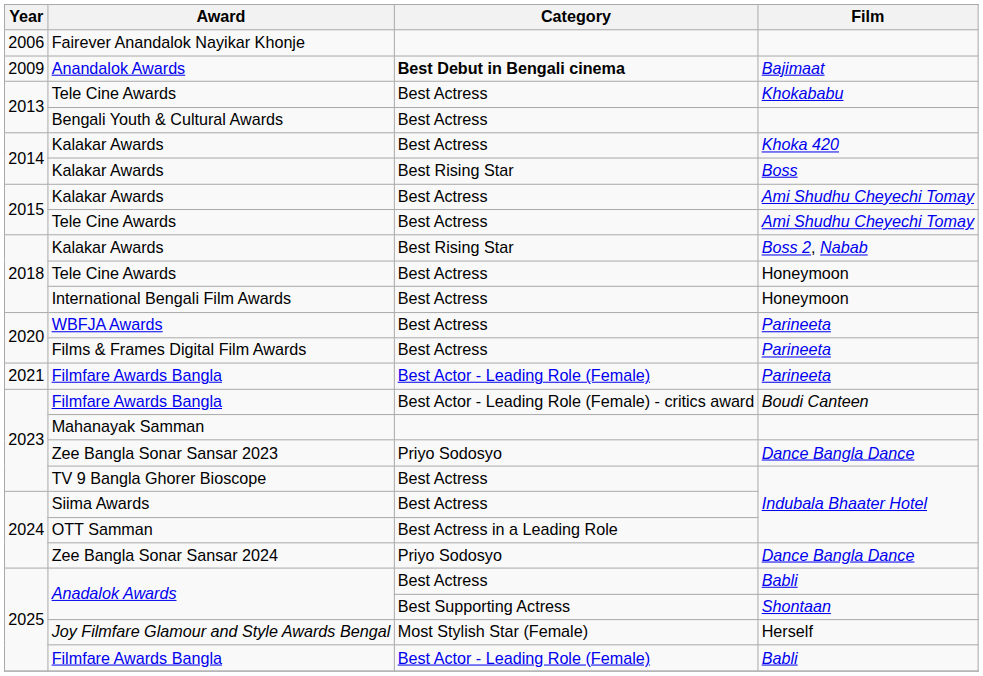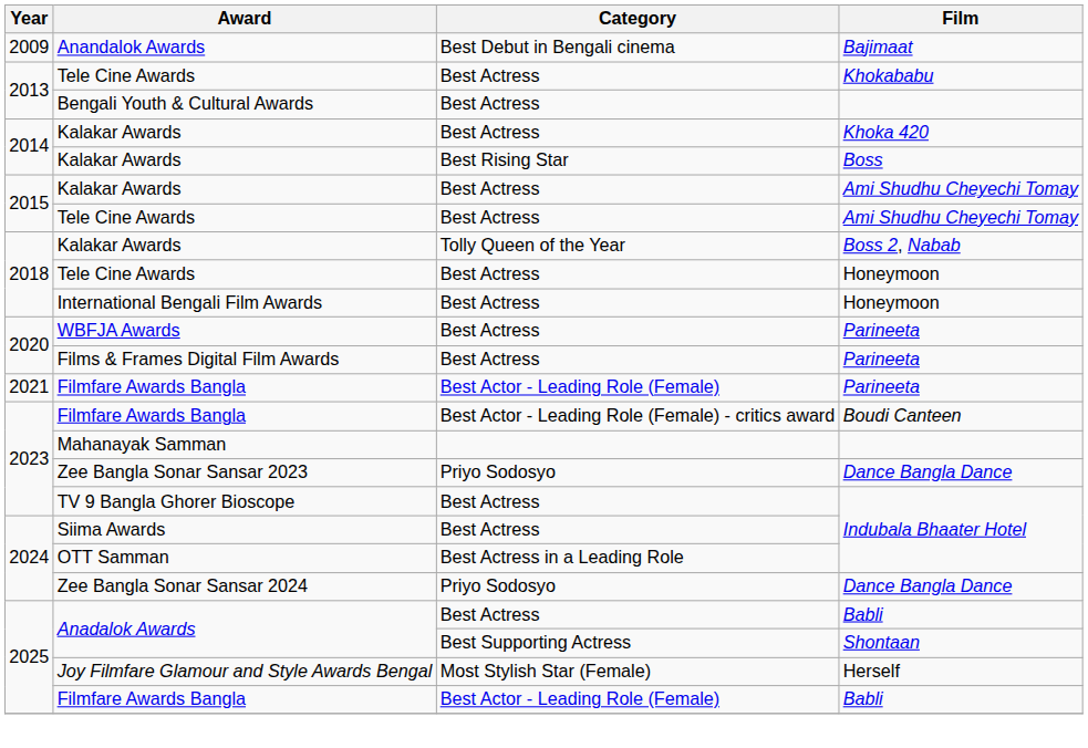 <table class="wikitable sortable">
 <tr>
 <th>Year</th>
 <th>Award</th>
 <th>Category</th>
 <th>Film</th>
 </tr>
 <tr>
-<td>2006</td>
-<td>Fairever Anandalok Nayikar Khonje</td>
-<td></td>
-<td></td>
-</tr>
-<tr>
 <td>2009</td>
 <td><a href='#'>Anandalok Awards</a></td>
-<td><strong>Best Debut in Bengali cinema</strong></td>
+<td>Best Debut in Bengali cinema</td>
 <td><em><a href='#'>Bajimaat</a></em></td>
 </tr>
 <tr>
 <td rowspan="2">2013</td>
 <td>Tele Cine Awards</td>
 <td>Best Actress</td>
 <td><em><a href='#'>Khokababu</a></em></td>
 </tr>
 <tr>
 <td>Bengali Youth & Cultural Awards</td>
 <td>Best Actress</td>
 <td></td>
 </tr>
 <tr>
 <td rowspan="2">2014</td>
 <td>Kalakar Awards</td>
 <td>Best Actress</td>
 <td><em><a href='#'>Khoka 420</a></em></td>
 </tr>
 <tr>
 <td>Kalakar Awards</td>
 <td>Best Rising Star</td>
 <td><em><a href='#'>Boss</a></em></td>
 </tr>
 <tr>
 <td rowspan="2">2015</td>
 <td>Kalakar Awards</td>
 <td>Best Actress</td>
 <td><em><a href='#'>Ami Shudhu Cheyechi Tomay</a></em></td>
 </tr>
 <tr>
 <td>Tele Cine Awards</td>
 <td>Best Actress</td>
 <td><em><a href='#'>Ami Shudhu Cheyechi Tomay</a></em></td>
 </tr>
 <tr>
 <td rowspan="3">2018</td>
 <td>Kalakar Awards</td>
-<td>Best Rising Star</td>
+<td>Tolly Queen of the Year</td>
 <td><em><a href='#'>Boss 2</a></em>, <em><a href='#'>Nabab</a></em></td>
 </tr>
 <tr>
 <td>Tele Cine Awards</td>
 <td>Best Actress</td>
 <td>Honeymoon</td>
 </tr>
 <tr>
 <td>International Bengali Film Awards</td>
 <td>Best Actress</td>
 <td>Honeymoon</td>
 </tr>
 <tr>
 <td rowspan="2">2020</td>
 <td><a href='#'>WBFJA Awards</a></td>
 <td>Best Actress</td>
 <td><em><a href='#'>Parineeta</a></em></td>
 </tr>
 <tr>
 <td>Films & Frames Digital Film Awards</td>
 <td>Best Actress</td>
 <td><em><a href='#'>Parineeta</a></em></td>
 </tr>
 <tr>
 <td rowspan="1">2021</td>
 <td><a href='#'>Filmfare Awards Bangla</a></td>
 <td><a href='#'>Best Actor - Leading Role (Female)</a></td>
 <td><em><a href='#'>Parineeta</a></em></td>
 </tr>
 <tr>
 <td rowspan="4">2023</td>
 <td><a href='#'>Filmfare Awards Bangla</a></td>
 <td>Best Actor - Leading Role (Female) - critics award</td>
 <td><em>Boudi Canteen</em></td>
 </tr>
 <tr>
 <td>Mahanayak Samman</td>
 <td></td>
 <td></td>
 </tr>
 <tr>
 <td>Zee Bangla Sonar Sansar 2023</td>
 <td>Priyo Sodosyo</td>
 <td><em><a href='#'>Dance Bangla Dance</a></em></td>
 </tr>
 <tr>
 <td>TV 9 Bangla Ghorer Bioscope</td>
 <td>Best Actress</td>
 <td rowspan="3"><em><a href='#'>Indubala Bhaater Hotel</a></em></td>
 </tr>
 <tr>
 <td rowspan="3">2024</td>
 <td>Siima Awards</td>
 <td>Best Actress</td>
 </tr>
 <tr>
 <td>OTT Samman</td>
 <td>Best Actress in a Leading Role</td>
 </tr>
 <tr>
 <td>Zee Bangla Sonar Sansar 2024</td>
 <td>Priyo Sodosyo</td>
 <td><em><a href='#'>Dance Bangla Dance</a></em></td>
 </tr>
 <tr>
 <td rowspan="4">2025</td>
 <td rowspan="2"><em><a href='#'>Anadalok Awards</a></em></td>
 <td>Best Actress</td>
 <td><em><a href='#'>Babli</a></em></td>
 </tr>
 <tr>
 <td>Best Supporting Actress</td>
 <td><em><a href='#'>Shontaan</a></em></td>
 </tr>
 <tr>
 <td><em>Joy Filmfare Glamour and Style Awards Bengal</em></td>
 <td>Most Stylish Star (Female)</td>
 <td>Herself</td>
 </tr>
 <tr>
 <td><a href='#'>Filmfare Awards Bangla</a></td>
 <td><a href='#'>Best Actor - Leading Role (Female)</a></td>
 <td><em><a href='#'>Babli</a></em></td>
 </tr>
 <tr>
 </tr>
 </table>
